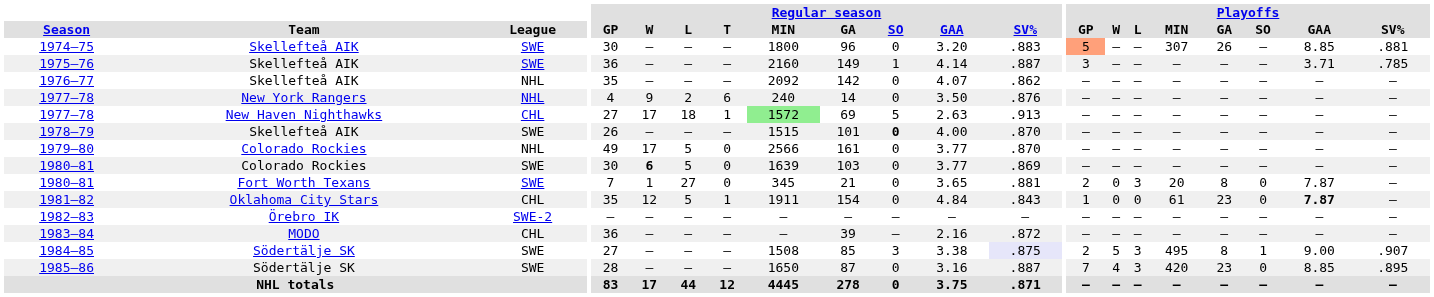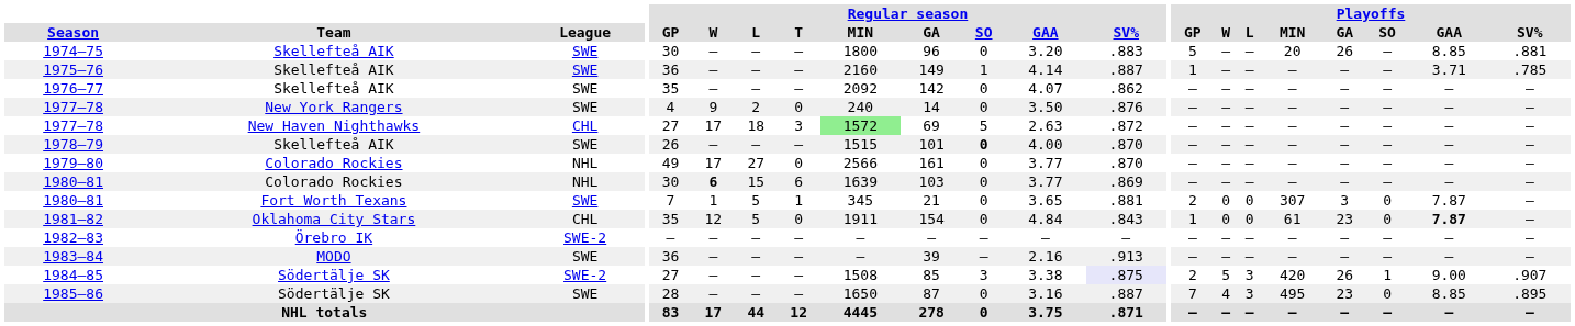 <table border="0" cellpadding="1" cellspacing="0" style="width:90%; text-align:center;">
 <tr bgcolor="#e0e0e0">
 <th colspan="3" bgcolor="#ffffff"></th>
 <th rowspan="99" bgcolor="#ffffff"></th>
 <th colspan="9" bgcolor="#e0e0e0"><a href='#'>Regular season</a></th>
 <th rowspan="99" bgcolor="#ffffff"></th>
 <th colspan="8" bgcolor="#e0e0e0"><a href='#'>Playoffs</a></th>
 </tr>
 <tr bgcolor="#e0e0e0">
 <th><a href='#'>Season</a></th>
 <th>Team</th>
 <th>League</th>
 <th>GP</th>
 <th>W</th>
 <th>L</th>
 <th>T</th>
 <th>MIN</th>
 <th>GA</th>
 <th><a href='#'>SO</a></th>
 <th><a href='#'>GAA</a></th>
 <th><a href='#'>SV%</a></th>
 <th>GP</th>
 <th>W</th>
 <th>L</th>
 <th>MIN</th>
 <th>GA</th>
 <th>SO</th>
 <th>GAA</th>
 <th>SV%</th>
 </tr>
 <tr>
 <td><a href='#'>1974–75</a></td>
 <td><a href='#'>Skellefteå AIK</a></td>
 <td><a href='#'>SWE</a></td>
 <td>30</td>
 <td>—</td>
 <td>—</td>
 <td>—</td>
 <td>1800</td>
 <td>96</td>
 <td>0</td>
 <td>3.20</td>
 <td>.883</td>
-<td style="background: lightsalmon;">5</td>
+<td>5</td>
 <td>—</td>
 <td>—</td>
-<td>307</td>
+<td>20</td>
 <td>26</td>
 <td>—</td>
 <td>8.85</td>
 <td>.881</td>
 </tr>
 <tr bgcolor="#f0f0f0">
 <td><a href='#'>1975–76</a></td>
 <td>Skellefteå AIK</td>
 <td><a href='#'>SWE</a></td>
 <td>36</td>
 <td>—</td>
 <td>—</td>
 <td>—</td>
 <td>2160</td>
 <td>149</td>
 <td>1</td>
 <td>4.14</td>
 <td>.887</td>
-<td>3</td>
+<td>1</td>
 <td>—</td>
 <td>—</td>
 <td>—</td>
 <td>—</td>
 <td>—</td>
 <td>3.71</td>
 <td>.785</td>
 </tr>
 <tr>
 <td><a href='#'>1976–77</a></td>
 <td>Skellefteå AIK</td>
-<td>NHL</td>
+<td>SWE</td>
 <td>35</td>
 <td>—</td>
 <td>—</td>
 <td>—</td>
 <td>2092</td>
 <td>142</td>
 <td>0</td>
 <td>4.07</td>
 <td>.862</td>
 <td>—</td>
 <td>—</td>
 <td>—</td>
 <td>—</td>
 <td>—</td>
 <td>—</td>
 <td>—</td>
 <td>—</td>
 </tr>
 <tr bgcolor="#f0f0f0">
 <td><a href='#'>1977–78</a></td>
 <td><a href='#'>New York Rangers</a></td>
-<td><a href='#'>NHL</a></td>
+<td>SWE</td>
 <td>4</td>
 <td>9</td>
 <td>2</td>
-<td>6</td>
+<td>0</td>
 <td>240</td>
 <td>14</td>
 <td>0</td>
 <td>3.50</td>
 <td>.876</td>
 <td>—</td>
 <td>—</td>
 <td>—</td>
 <td>—</td>
 <td>—</td>
 <td>—</td>
 <td>—</td>
 <td>—</td>
 </tr>
 <tr>
 <td><a href='#'>1977–78</a></td>
 <td><a href='#'>New Haven Nighthawks</a></td>
 <td><a href='#'>CHL</a></td>
 <td>27</td>
 <td>17</td>
 <td>18</td>
-<td>1</td>
+<td>3</td>
 <td style="background: lightgreen;">1572</td>
 <td>69</td>
 <td>5</td>
 <td>2.63</td>
-<td>.913</td>
+<td>.872</td>
 <td>—</td>
 <td>—</td>
 <td>—</td>
 <td>—</td>
 <td>—</td>
 <td>—</td>
 <td>—</td>
 <td>—</td>
 </tr>
 <tr bgcolor="#f0f0f0">
 <td><a href='#'>1978–79</a></td>
 <td>Skellefteå AIK</td>
 <td>SWE</td>
 <td>26</td>
 <td>—</td>
 <td>—</td>
 <td>—</td>
 <td>1515</td>
 <td>101</td>
 <td><strong>0</strong></td>
 <td>4.00</td>
 <td>.870</td>
 <td>—</td>
 <td>—</td>
 <td>—</td>
 <td>—</td>
 <td>—</td>
 <td>—</td>
 <td>—</td>
 <td>—</td>
 </tr>
 <tr>
 <td><a href='#'>1979–80</a></td>
 <td><a href='#'>Colorado Rockies</a></td>
 <td>NHL</td>
 <td>49</td>
 <td>17</td>
-<td>5</td>
+<td>27</td>
 <td>0</td>
 <td>2566</td>
 <td>161</td>
 <td>0</td>
 <td>3.77</td>
 <td>.870</td>
 <td>—</td>
 <td>—</td>
 <td>—</td>
 <td>—</td>
 <td>—</td>
 <td>—</td>
 <td>—</td>
 <td>—</td>
 </tr>
 <tr bgcolor="#f0f0f0">
 <td><a href='#'>1980–81</a></td>
 <td>Colorado Rockies</td>
-<td>SWE</td>
+<td>NHL</td>
 <td>30</td>
 <td><strong>6</strong></td>
-<td>5</td>
-<td>0</td>
+<td>15</td>
+<td>6</td>
 <td>1639</td>
 <td>103</td>
 <td>0</td>
 <td>3.77</td>
 <td>.869</td>
 <td>—</td>
 <td>—</td>
 <td>—</td>
 <td>—</td>
 <td>—</td>
 <td>—</td>
 <td>—</td>
 <td>—</td>
 </tr>
 <tr>
 <td><a href='#'>1980–81</a></td>
 <td><a href='#'>Fort Worth Texans</a></td>
 <td><a href='#'>SWE</a></td>
 <td>7</td>
 <td>1</td>
-<td>27</td>
-<td>0</td>
+<td>5</td>
+<td>1</td>
 <td>345</td>
 <td>21</td>
 <td>0</td>
 <td>3.65</td>
 <td>.881</td>
 <td>2</td>
 <td>0</td>
+<td>0</td>
+<td>307</td>
 <td>3</td>
-<td>20</td>
-<td>8</td>
 <td>0</td>
 <td>7.87</td>
 <td>—</td>
 </tr>
 <tr bgcolor="#f0f0f0">
 <td><a href='#'>1981–82</a></td>
 <td><a href='#'>Oklahoma City Stars</a></td>
 <td>CHL</td>
 <td>35</td>
 <td>12</td>
 <td>5</td>
-<td>1</td>
+<td>0</td>
 <td>1911</td>
 <td>154</td>
 <td>0</td>
 <td>4.84</td>
 <td>.843</td>
 <td>1</td>
 <td>0</td>
 <td>0</td>
 <td>61</td>
 <td>23</td>
 <td>0</td>
 <td><strong>7.87</strong></td>
 <td>—</td>
 </tr>
 <tr>
 <td><a href='#'>1982–83</a></td>
 <td><a href='#'>Örebro IK</a></td>
 <td><a href='#'>SWE-2</a></td>
 <td>—</td>
 <td>—</td>
 <td>—</td>
 <td>—</td>
 <td>—</td>
 <td>—</td>
 <td>—</td>
 <td>—</td>
 <td>—</td>
 <td>—</td>
 <td>—</td>
 <td>—</td>
 <td>—</td>
 <td>—</td>
 <td>—</td>
 <td>—</td>
 <td>—</td>
 </tr>
 <tr bgcolor="#f0f0f0">
 <td><a href='#'>1983–84</a></td>
 <td><a href='#'>MODO</a></td>
-<td>CHL</td>
+<td>SWE</td>
 <td>36</td>
 <td>—</td>
 <td>—</td>
 <td>—</td>
 <td>—</td>
 <td>39</td>
 <td>—</td>
 <td>2.16</td>
-<td>.872</td>
+<td>.913</td>
 <td>—</td>
 <td>—</td>
 <td>—</td>
 <td>—</td>
 <td>—</td>
 <td>—</td>
 <td>—</td>
 <td>—</td>
 </tr>
 <tr>
 <td><a href='#'>1984–85</a></td>
 <td><a href='#'>Södertälje SK</a></td>
-<td>SWE</td>
+<td><a href='#'>SWE-2</a></td>
 <td>27</td>
 <td>—</td>
 <td>—</td>
 <td>—</td>
 <td>1508</td>
 <td>85</td>
 <td>3</td>
 <td>3.38</td>
 <td style="background: lavender;">.875</td>
 <td>2</td>
 <td>5</td>
 <td>3</td>
-<td>495</td>
-<td>8</td>
+<td>420</td>
+<td>26</td>
 <td>1</td>
 <td>9.00</td>
 <td>.907</td>
 </tr>
 <tr bgcolor="#f0f0f0">
 <td><a href='#'>1985–86</a></td>
 <td>Södertälje SK</td>
 <td>SWE</td>
 <td>28</td>
 <td>—</td>
 <td>—</td>
 <td>—</td>
 <td>1650</td>
 <td>87</td>
 <td>0</td>
 <td>3.16</td>
 <td>.887</td>
 <td>7</td>
 <td>4</td>
 <td>3</td>
-<td>420</td>
+<td>495</td>
 <td>23</td>
 <td>0</td>
 <td>8.85</td>
 <td>.895</td>
 </tr>
 <tr bgcolor="#e0e0e0">
 <th colspan=3>NHL totals</th>
 <th>83</th>
 <th>17</th>
 <th>44</th>
 <th>12</th>
 <th>4445</th>
 <th>278</th>
 <th>0</th>
 <th>3.75</th>
 <th>.871</th>
 <th>—</th>
 <th>—</th>
 <th>—</th>
 <th>—</th>
 <th>—</th>
 <th>—</th>
 <th>—</th>
 <th>—</th>
 </tr>
 </table>
